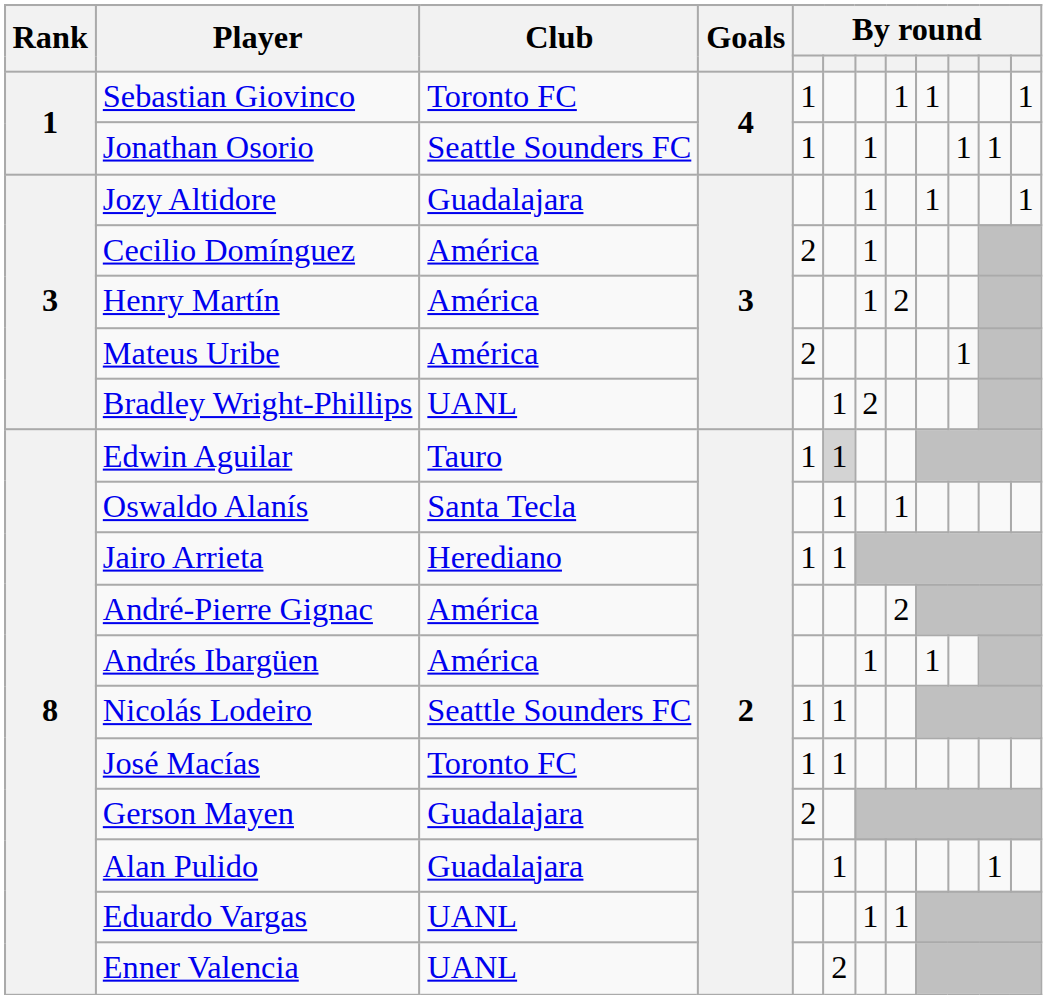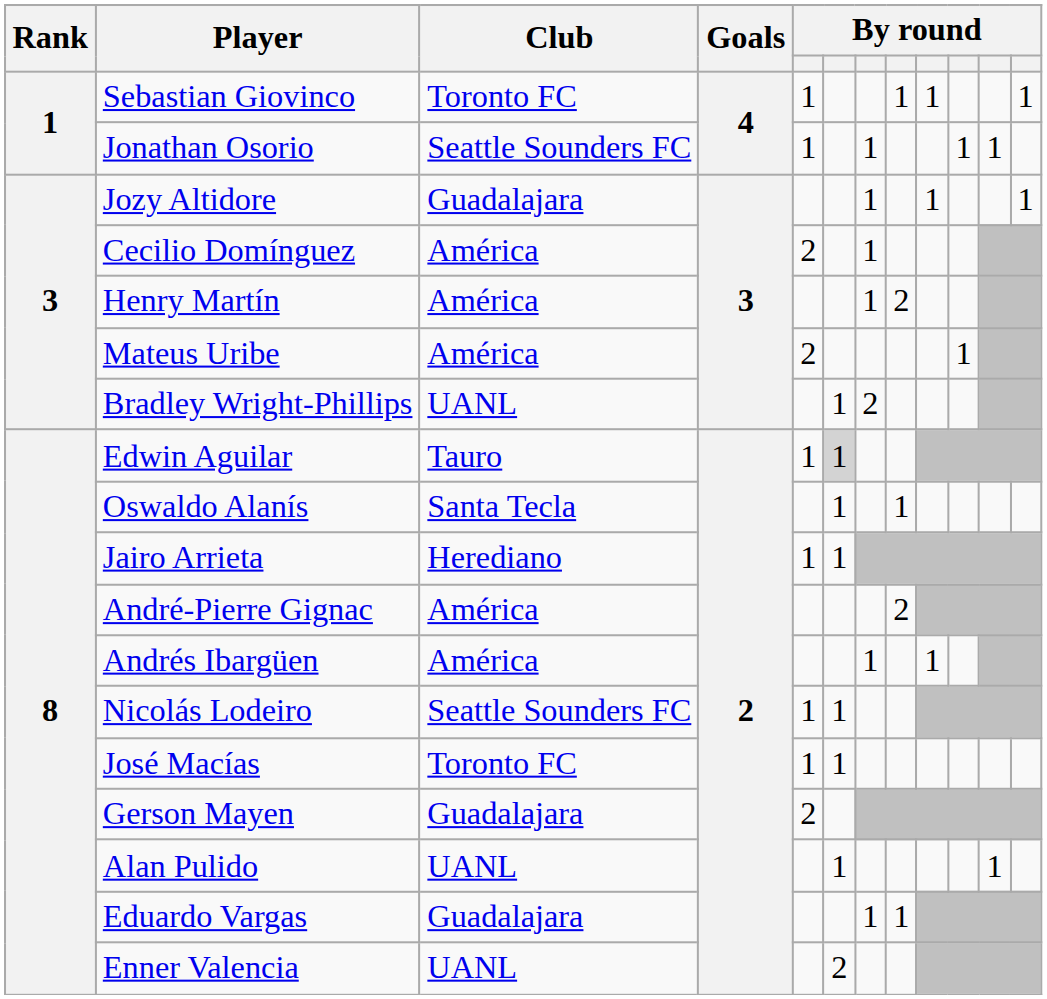 <table class="wikitable" style="text-align:center">
 <tr>
 <th rowspan=2>Rank</th>
 <th rowspan=2>Player</th>
 <th rowspan=2>Club</th>
 <th rowspan=2>Goals</th>
 <th colspan=8>By round</th>
 </tr>
 <tr>
 <th></th>
 <th></th>
 <th></th>
 <th></th>
 <th></th>
 <th></th>
 <th></th>
 <th></th>
 </tr>
 <tr>
 <th rowspan=2>1</th>
 <td align="left"> <a href='#'>Sebastian Giovinco</a></td>
 <td align="left"> <a href='#'>Toronto FC</a></td>
 <th rowspan=2>4</th>
 <td>1</td>
 <td></td>
 <td></td>
 <td>1</td>
 <td>1</td>
 <td></td>
 <td></td>
 <td>1</td>
 </tr>
 <tr>
 <td align="left"> <a href='#'>Jonathan Osorio</a></td>
 <td align="left"> <a href='#'>Seattle Sounders FC</a></td>
 <td>1</td>
 <td></td>
 <td>1</td>
 <td></td>
 <td></td>
 <td>1</td>
 <td>1</td>
 <td></td>
 </tr>
 <tr>
 <th rowspan=5>3</th>
 <td align="left"> <a href='#'>Jozy Altidore</a></td>
 <td align="left"> <a href='#'>Guadalajara</a></td>
 <th rowspan=5>3</th>
 <td></td>
 <td></td>
 <td>1</td>
 <td></td>
 <td>1</td>
 <td></td>
 <td></td>
 <td>1</td>
 </tr>
 <tr>
 <td align="left"> <a href='#'>Cecilio Domínguez</a></td>
 <td align="left"> <a href='#'>América</a></td>
 <td>2</td>
 <td></td>
 <td>1</td>
 <td></td>
 <td></td>
 <td></td>
 <td bgcolor="silver" colspan=2></td>
 </tr>
 <tr>
 <td align="left"> <a href='#'>Henry Martín</a></td>
 <td align="left"> <a href='#'>América</a></td>
 <td></td>
 <td></td>
 <td>1</td>
 <td>2</td>
 <td></td>
 <td></td>
 <td bgcolor="silver" colspan=2></td>
 </tr>
 <tr>
 <td align="left"> <a href='#'>Mateus Uribe</a></td>
 <td align="left"> <a href='#'>América</a></td>
 <td>2</td>
 <td></td>
 <td></td>
 <td></td>
 <td></td>
 <td>1</td>
 <td bgcolor="silver" colspan=2></td>
 </tr>
 <tr>
 <td align="left"> <a href='#'>Bradley Wright-Phillips</a></td>
 <td align="left"> <a href='#'>UANL</a></td>
 <td></td>
 <td>1</td>
 <td>2</td>
 <td></td>
 <td></td>
 <td></td>
 <td bgcolor="silver" colspan=2></td>
 </tr>
 <tr>
 <th rowspan=11>8</th>
 <td align="left"> <a href='#'>Edwin Aguilar</a></td>
 <td align="left"> <a href='#'>Tauro</a></td>
 <th rowspan=11>2</th>
 <td>1</td>
 <td style="background: lightgrey;">1</td>
 <td></td>
 <td></td>
 <td bgcolor="silver" colspan=4></td>
 </tr>
 <tr>
 <td align="left"> <a href='#'>Oswaldo Alanís</a></td>
 <td align="left"> <a href='#'>Santa Tecla</a></td>
 <td></td>
 <td>1</td>
 <td></td>
 <td>1</td>
 <td></td>
 <td></td>
 <td></td>
 <td></td>
 </tr>
 <tr>
 <td align="left"> <a href='#'>Jairo Arrieta</a></td>
 <td align="left"> <a href='#'>Herediano</a></td>
 <td>1</td>
 <td>1</td>
 <td bgcolor="silver" colspan=6></td>
 </tr>
 <tr>
 <td align="left"> <a href='#'>André-Pierre Gignac</a></td>
 <td align="left"> <a href='#'>América</a></td>
 <td></td>
 <td></td>
 <td></td>
 <td>2</td>
 <td bgcolor="silver" colspan=4></td>
 </tr>
 <tr>
 <td align="left"> <a href='#'>Andrés Ibargüen</a></td>
 <td align="left"> <a href='#'>América</a></td>
 <td></td>
 <td></td>
 <td>1</td>
 <td></td>
 <td>1</td>
 <td></td>
 <td bgcolor="silver" colspan=2></td>
 </tr>
 <tr>
 <td align="left"> <a href='#'>Nicolás Lodeiro</a></td>
 <td align="left"> <a href='#'>Seattle Sounders FC</a></td>
 <td>1</td>
 <td>1</td>
 <td></td>
 <td></td>
 <td bgcolor="silver" colspan=4></td>
 </tr>
 <tr>
 <td align="left"> <a href='#'>José Macías</a></td>
 <td align="left"> <a href='#'>Toronto FC</a></td>
 <td>1</td>
 <td>1</td>
 <td></td>
 <td></td>
 <td></td>
 <td></td>
 <td></td>
 <td></td>
 </tr>
 <tr>
 <td align="left"> <a href='#'>Gerson Mayen</a></td>
 <td align="left"> <a href='#'>Guadalajara</a></td>
 <td>2</td>
 <td></td>
 <td bgcolor="silver" colspan=6></td>
 </tr>
 <tr>
 <td align="left"> <a href='#'>Alan Pulido</a></td>
-<td align="left"> <a href='#'>Guadalajara</a></td>
+<td align="left"> <a href='#'>UANL</a></td>
 <td></td>
 <td>1</td>
 <td></td>
 <td></td>
 <td></td>
 <td></td>
 <td>1</td>
 <td></td>
 </tr>
 <tr>
 <td align="left"> <a href='#'>Eduardo Vargas</a></td>
-<td align="left"> <a href='#'>UANL</a></td>
+<td align="left"> <a href='#'>Guadalajara</a></td>
 <td></td>
 <td></td>
 <td>1</td>
 <td>1</td>
 <td bgcolor="silver" colspan=4></td>
 </tr>
 <tr>
 <td align="left"> <a href='#'>Enner Valencia</a></td>
 <td align="left"> <a href='#'>UANL</a></td>
 <td></td>
 <td>2</td>
 <td></td>
 <td></td>
 <td bgcolor="silver" colspan=4></td>
 </tr>
 </table>
